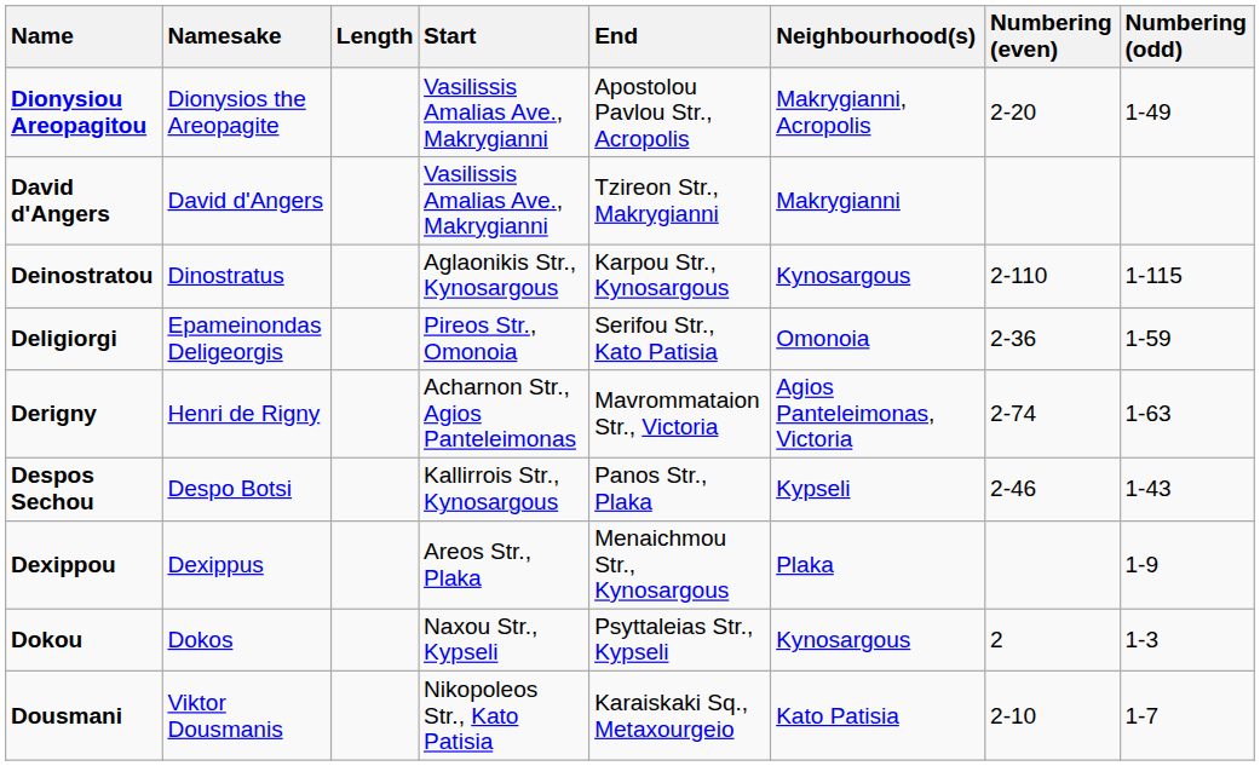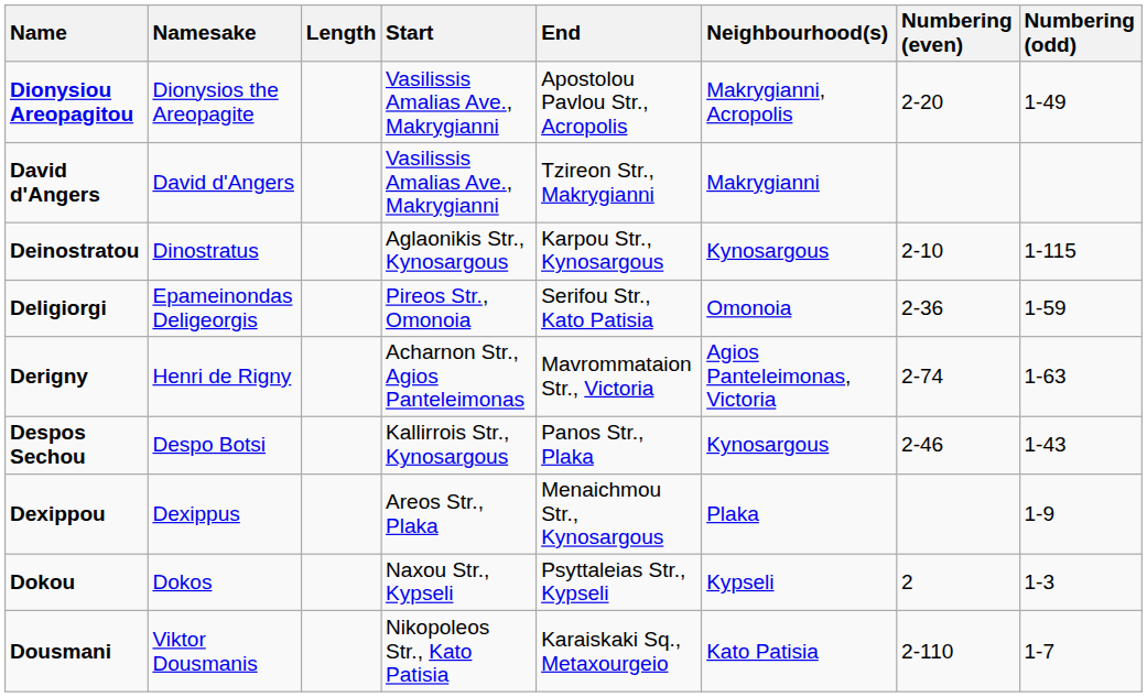 <table class="wikitable sortable">
 <tr>
 <th style="text-align:left;">Name</th>
 <th style="text-align:left;">Namesake</th>
 <th style="text-align:left;">Length</th>
 <th style="text-align:left;">Start</th>
 <th style="text-align:left;">End</th>
 <th style="text-align:left;">Neighbourhood(s)</th>
 <th style="text-align:left;">Numbering (even)</th>
 <th style="text-align:left;">Numbering (odd)</th>
 </tr>
 <tr class="sort">
 <td><strong><a href='#'>Dionysiou Areopagitou</a></strong><br></td>
 <td><a href='#'>Dionysios the Areopagite</a></td>
 <td></td>
 <td><a href='#'>Vasilissis Amalias Ave.</a>, <a href='#'>Makrygianni</a></td>
 <td>Apostolou Pavlou Str., <a href='#'>Acropolis</a></td>
 <td><a href='#'>Makrygianni</a>, <a href='#'>Acropolis</a></td>
 <td>2-20</td>
 <td>1-49</td>
 </tr>
 <tr>
 <td><strong>David d'Angers</strong><br></td>
 <td><a href='#'>David d'Angers</a></td>
 <td></td>
 <td><a href='#'>Vasilissis Amalias Ave.</a>, <a href='#'>Makrygianni</a></td>
 <td>Tzireon Str., <a href='#'>Makrygianni</a></td>
 <td><a href='#'>Makrygianni</a></td>
 <td></td>
 <td></td>
 </tr>
 <tr>
 <td><strong>Deinostratou</strong><br></td>
 <td><a href='#'>Dinostratus</a></td>
 <td></td>
 <td>Aglaonikis Str., <a href='#'>Kynosargous</a></td>
 <td>Karpou Str., <a href='#'>Kynosargous</a></td>
 <td><a href='#'>Kynosargous</a></td>
-<td>2-110</td>
+<td>2-10</td>
 <td>1-115</td>
 </tr>
 <tr>
 <td><strong>Deligiorgi</strong><br></td>
 <td><a href='#'>Epameinondas Deligeorgis</a></td>
 <td></td>
 <td><a href='#'>Pireos Str.</a>, <a href='#'>Omonoia</a></td>
 <td>Serifou Str., <a href='#'>Kato Patisia</a></td>
 <td><a href='#'>Omonoia</a></td>
 <td>2-36</td>
 <td>1-59</td>
 </tr>
 <tr>
 <td><strong>Derigny</strong><br></td>
 <td><a href='#'>Henri de Rigny</a></td>
 <td></td>
 <td>Acharnon Str., <a href='#'>Agios Panteleimonas</a></td>
 <td>Mavrommataion Str., <a href='#'>Victoria</a></td>
 <td><a href='#'>Agios Panteleimonas</a>, <a href='#'>Victoria</a></td>
 <td>2-74</td>
 <td>1-63</td>
 </tr>
 <tr>
 <td><strong>Despos Sechou</strong><br></td>
 <td><a href='#'>Despo Botsi</a></td>
 <td></td>
 <td>Kallirrois Str., <a href='#'>Kynosargous</a></td>
 <td>Panos Str., <a href='#'>Plaka</a></td>
-<td><a href='#'>Kypseli</a></td>
+<td><a href='#'>Kynosargous</a></td>
 <td>2-46</td>
 <td>1-43</td>
 </tr>
 <tr>
 <td><strong>Dexippou</strong><br></td>
 <td><a href='#'>Dexippus</a></td>
 <td></td>
 <td>Areos Str., <a href='#'>Plaka</a></td>
 <td>Menaichmou Str., <a href='#'>Kynosargous</a></td>
 <td><a href='#'>Plaka</a></td>
 <td></td>
 <td>1-9</td>
 </tr>
 <tr>
 <td><strong>Dokou</strong><br></td>
 <td><a href='#'>Dokos</a></td>
 <td></td>
 <td>Naxou Str., <a href='#'>Kypseli</a></td>
 <td>Psyttaleias Str., <a href='#'>Kypseli</a></td>
-<td><a href='#'>Kynosargous</a></td>
+<td><a href='#'>Kypseli</a></td>
 <td>2</td>
 <td>1-3</td>
 </tr>
 <tr>
 <td><strong>Dousmani</strong><br></td>
 <td><a href='#'>Viktor Dousmanis</a></td>
 <td></td>
 <td>Nikopoleos Str., <a href='#'>Kato Patisia</a></td>
 <td>Karaiskaki Sq., <a href='#'>Metaxourgeio</a></td>
 <td><a href='#'>Kato Patisia</a></td>
-<td>2-10</td>
+<td>2-110</td>
 <td>1-7</td>
 </tr>
 </table>
